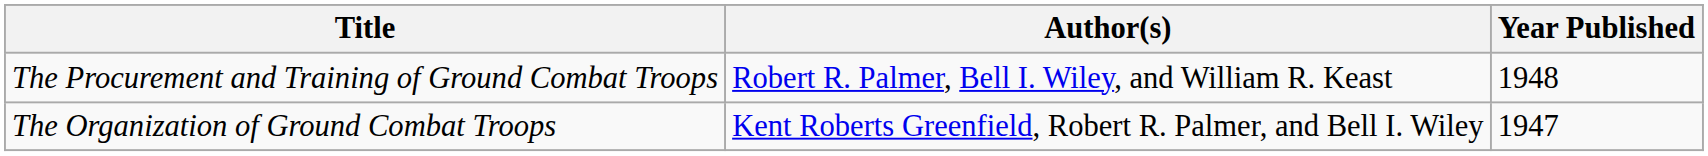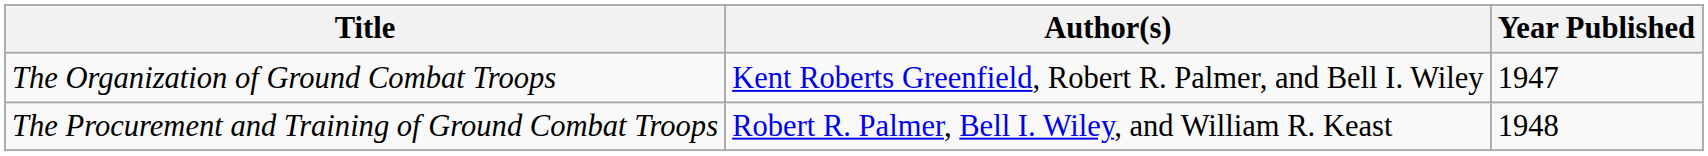 <table class="wikitable sortable" border="1">
 <tr>
 <th>Title</th>
 <th>Author(s)</th>
 <th>Year Published</th>
 </tr>
 <tr>
+<td><em>The Organization of Ground Combat Troops</em></td>
+<td><a href='#'>Kent Roberts Greenfield</a>, Robert R. Palmer, and Bell I. Wiley</td>
+<td>1947</td>
+</tr>
+<tr>
 <td><em>The Procurement and Training of Ground Combat Troops</em></td>
 <td><a href='#'>Robert R. Palmer</a>, <a href='#'>Bell I. Wiley</a>, and William R. Keast</td>
 <td>1948</td>
 </tr>
-<tr>
-<td><em>The Organization of Ground Combat Troops</em></td>
-<td><a href='#'>Kent Roberts Greenfield</a>, Robert R. Palmer, and Bell I. Wiley</td>
-<td>1947</td>
-</tr>
 </table>
